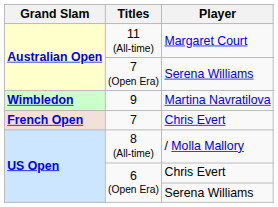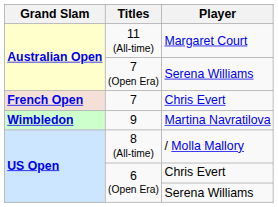 <table class="wikitable nowrap">
 <tr>
 <th>Grand Slam</th>
 <th>Titles</th>
 <th>Player</th>
 </tr>
 <tr>
 <td rowspan=2 style="background: #ffffcc;"><strong><a href='#'>Australian Open</a></strong></td>
 <td align=center>11<br> <small>(All-time)</small></td>
 <td> <a href='#'>Margaret Court</a></td>
 </tr>
 <tr>
 <td align=center>7<br> <small>(Open Era)</small></td>
 <td> <a href='#'>Serena Williams</a></td>
 </tr>
 <tr>
+<td style="background: #f4e0d7;"><strong><a href='#'>French Open</a></strong></td>
+<td align=center>7</td>
+<td> <a href='#'>Chris Evert</a></td>
+</tr>
+<tr>
 <td style="background: #ccffcc;"><strong><a href='#'>Wimbledon</a></strong></td>
 <td align=center>9</td>
 <td> <a href='#'>Martina Navratilova</a></td>
-</tr>
-<tr>
-<td style="background: #f4e0d7;"><strong><a href='#'>French Open</a></strong></td>
-<td align=center>7</td>
-<td> <a href='#'>Chris Evert</a></td>
 </tr>
 <tr>
 <td rowspan=3 style="background: #cce6ff;"><strong><a href='#'>US Open</a></strong></td>
 <td align=center>8<br> <small>(All-time)</small></td>
 <td>/ <a href='#'>Molla Mallory</a></td>
 </tr>
 <tr>
 <td rowspan=2 align=center>6<br> <small>(Open Era)</small></td>
 <td> Chris Evert</td>
 </tr>
 <tr>
 <td> Serena Williams</td>
 </tr>
 </table>
